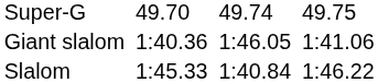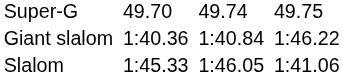 <table>
 <tr>
 <td>Super-G</td>
 <td></td>
 <td>49.70</td>
 <td></td>
 <td>49.74</td>
 <td></td>
 <td>49.75</td>
 </tr>
 <tr>
 <td>Giant slalom</td>
 <td></td>
 <td>1:40.36</td>
 <td></td>
-<td>1:46.05</td>
+<td>1:40.84</td>
 <td></td>
-<td>1:41.06</td>
+<td>1:46.22</td>
 </tr>
 <tr>
 <td>Slalom</td>
 <td></td>
 <td>1:45.33</td>
 <td></td>
-<td>1:40.84</td>
+<td>1:46.05</td>
 <td></td>
-<td>1:46.22</td>
+<td>1:41.06</td>
 </tr>
 </table>
